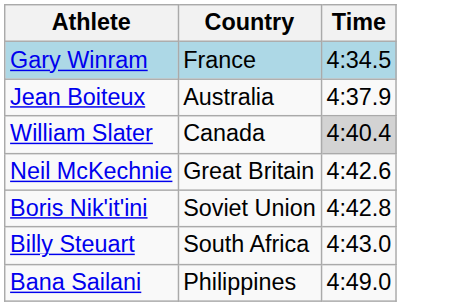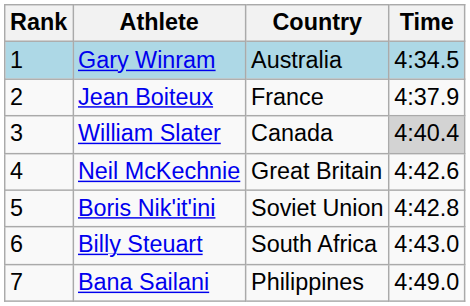 <table class="wikitable">
 <tr>
+<th>Rank</th>
 <th>Athlete</th>
 <th>Country</th>
 <th>Time</th>
 </tr>
 <tr bgcolor=lightblue>
+<td>1</td>
 <td><a href='#'>Gary Winram</a></td>
-<td>France</td>
+<td>Australia</td>
 <td>4:34.5</td>
 </tr>
 <tr>
+<td>2</td>
 <td><a href='#'>Jean Boiteux</a></td>
-<td>Australia</td>
+<td>France</td>
 <td>4:37.9</td>
 </tr>
 <tr>
+<td>3</td>
 <td><a href='#'>William Slater</a></td>
 <td>Canada</td>
 <td style="background: lightgrey;">4:40.4</td>
 </tr>
 <tr>
+<td>4</td>
 <td><a href='#'>Neil McKechnie</a></td>
 <td>Great Britain</td>
 <td>4:42.6</td>
 </tr>
 <tr>
+<td>5</td>
 <td><a href='#'>Boris Nik'it'ini</a></td>
 <td>Soviet Union</td>
 <td>4:42.8</td>
 </tr>
 <tr>
+<td>6</td>
 <td><a href='#'>Billy Steuart</a></td>
 <td>South Africa</td>
 <td>4:43.0</td>
 </tr>
 <tr>
+<td>7</td>
 <td><a href='#'>Bana Sailani</a></td>
 <td>Philippines</td>
 <td>4:49.0</td>
 </tr>
 </table>
